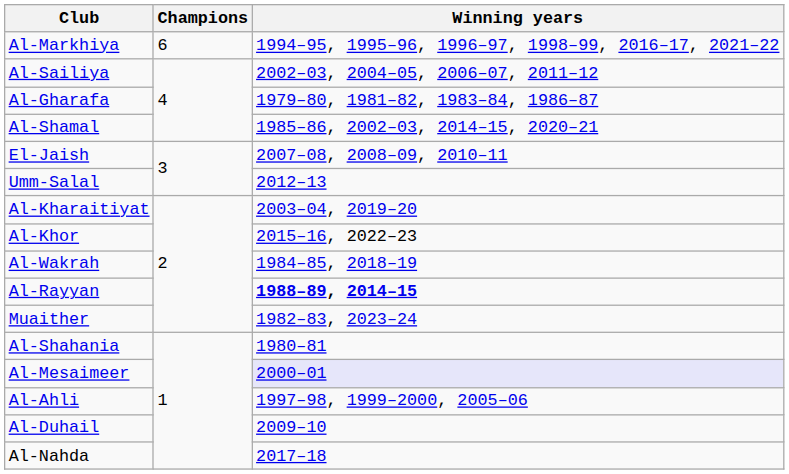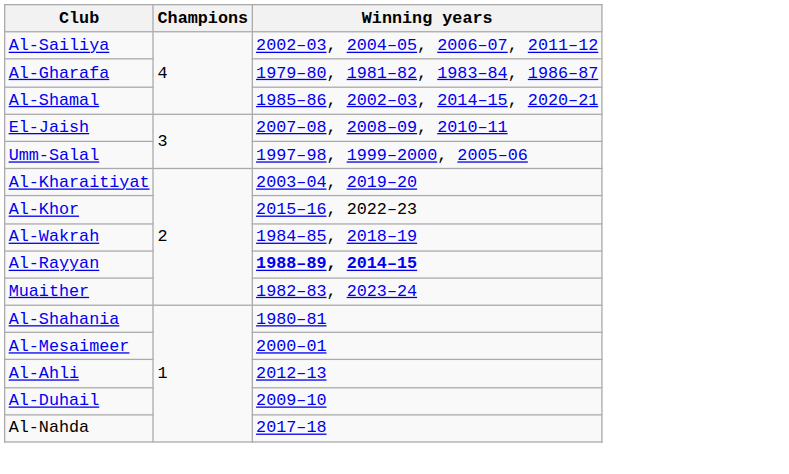 <table class="wikitable">
 <tr>
 <th>Club</th>
 <th>Champions</th>
 <th>Winning years</th>
-</tr>
-<tr>
-<td align="left"><a href='#'>Al-Markhiya</a></td>
-<td>6</td>
-<td><a href='#'>1994–95</a>, <a href='#'>1995–96</a>, <a href='#'>1996–97</a>, <a href='#'>1998–99</a>, <a href='#'>2016–17</a>, <a href='#'>2021–22</a></td>
 </tr>
 <tr>
 <td align="left"><a href='#'>Al-Sailiya</a></td>
 <td rowspan="3">4</td>
 <td><a href='#'>2002–03</a>, <a href='#'>2004–05</a>, <a href='#'>2006–07</a>, <a href='#'>2011–12</a></td>
 </tr>
 <tr>
 <td align="left"><a href='#'>Al-Gharafa</a></td>
 <td><a href='#'>1979–80</a>, <a href='#'>1981–82</a>, <a href='#'>1983–84</a>, <a href='#'>1986–87</a></td>
 </tr>
 <tr>
 <td align="left"><a href='#'>Al-Shamal</a></td>
 <td><a href='#'>1985–86</a>, <a href='#'>2002–03</a>, <a href='#'>2014–15</a>, <a href='#'>2020–21</a></td>
 </tr>
 <tr>
 <td align="left"><a href='#'>El-Jaish</a></td>
 <td rowspan="2">3</td>
 <td><a href='#'>2007–08</a>, <a href='#'>2008–09</a>, <a href='#'>2010–11</a></td>
 </tr>
 <tr>
 <td align="left"><a href='#'>Umm-Salal</a></td>
-<td><a href='#'>2012–13</a></td>
+<td><a href='#'>1997–98</a>, <a href='#'>1999–2000</a>, <a href='#'>2005–06</a></td>
 </tr>
 <tr>
 <td align="left"><a href='#'>Al-Kharaitiyat</a></td>
 <td rowspan="5">2</td>
 <td><a href='#'>2003–04</a>, <a href='#'>2019–20</a></td>
 </tr>
 <tr>
 <td align="left"><a href='#'>Al-Khor</a></td>
 <td><a href='#'>2015–16</a>, 2022–23</td>
 </tr>
 <tr>
 <td align="left"><a href='#'>Al-Wakrah</a></td>
 <td><a href='#'>1984–85</a>, <a href='#'>2018–19</a></td>
 </tr>
 <tr>
 <td align="left"><a href='#'>Al-Rayyan</a></td>
 <td><strong><a href='#'>1988–89</a>, <a href='#'>2014–15</a></strong></td>
 </tr>
 <tr>
 <td align="left"><a href='#'>Muaither</a></td>
 <td><a href='#'>1982–83</a>, <a href='#'>2023–24</a></td>
 </tr>
 <tr>
 <td><a href='#'>Al-Shahania</a></td>
 <td rowspan="6">1</td>
 <td><a href='#'>1980–81</a></td>
 </tr>
 <tr>
 <td align="left"><a href='#'>Al-Mesaimeer</a></td>
-<td style="background: lavender;"><a href='#'>2000–01</a></td>
+<td><a href='#'>2000–01</a></td>
 </tr>
 <tr>
 <td align="left"><a href='#'>Al-Ahli</a></td>
-<td><a href='#'>1997–98</a>, <a href='#'>1999–2000</a>, <a href='#'>2005–06</a></td>
+<td><a href='#'>2012–13</a></td>
 </tr>
 <tr>
 <td align="left"><a href='#'>Al-Duhail</a></td>
 <td><a href='#'>2009–10</a></td>
 </tr>
 <tr>
 <td align="left">Al-Nahda</td>
 <td><a href='#'>2017–18</a></td>
 </tr>
 </table>
